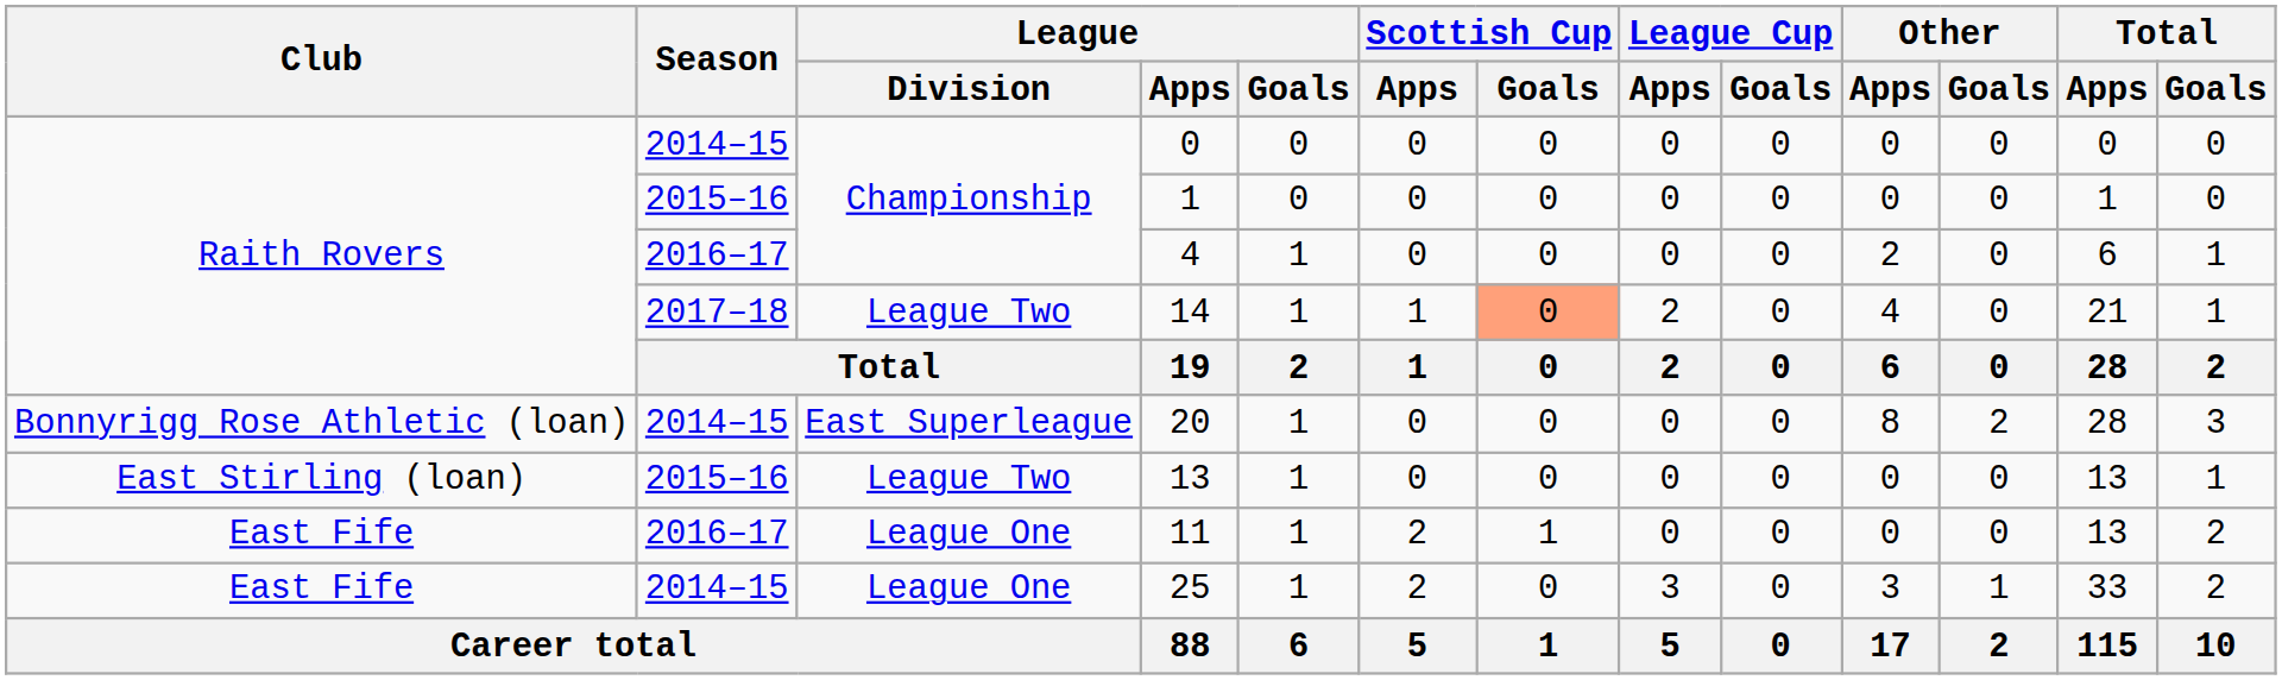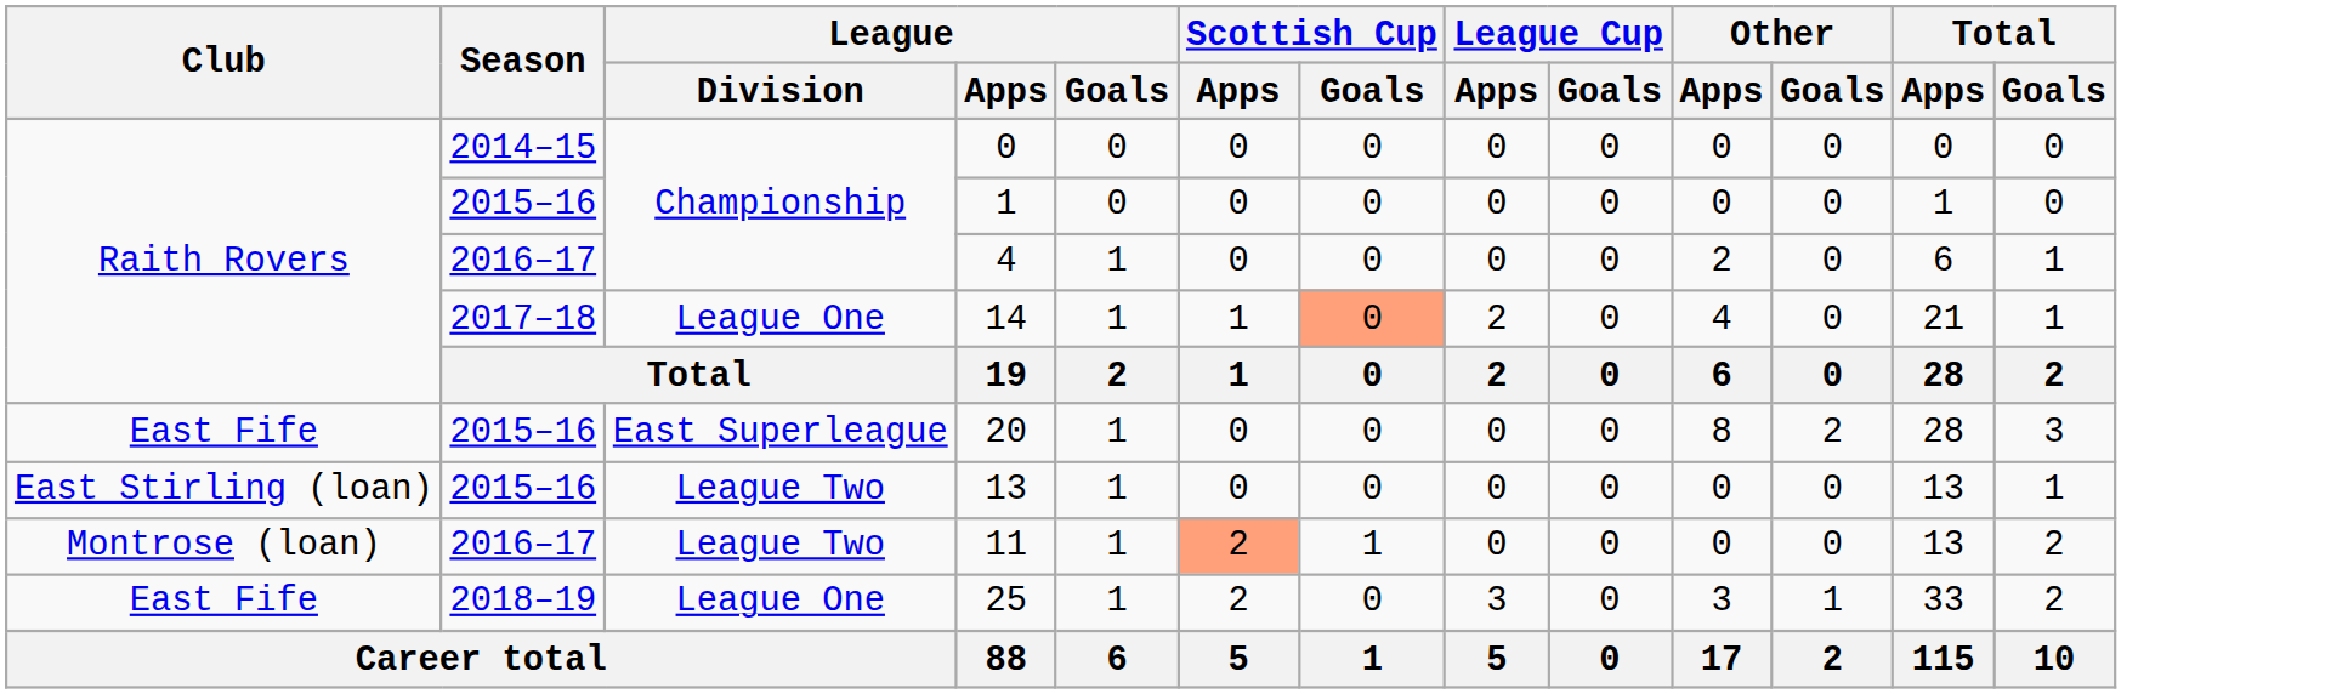 <table class="wikitable" style="text-align:center">
 <tr>
 <th rowspan="2">Club</th>
 <th rowspan="2">Season</th>
 <th colspan="3">League</th>
 <th colspan="2"><a href='#'>Scottish Cup</a></th>
 <th colspan="2"><a href='#'>League Cup</a></th>
 <th colspan="2">Other</th>
 <th colspan="2">Total</th>
 </tr>
 <tr>
 <th>Division</th>
 <th>Apps</th>
 <th>Goals</th>
 <th>Apps</th>
 <th>Goals</th>
 <th>Apps</th>
 <th>Goals</th>
 <th>Apps</th>
 <th>Goals</th>
 <th>Apps</th>
 <th>Goals</th>
 </tr>
 <tr>
 <td rowspan="5"><a href='#'>Raith Rovers</a></td>
 <td><a href='#'>2014–15</a></td>
 <td rowspan="3"><a href='#'>Championship</a></td>
 <td>0</td>
 <td>0</td>
 <td>0</td>
 <td>0</td>
 <td>0</td>
 <td>0</td>
 <td>0</td>
 <td>0</td>
 <td>0</td>
 <td>0</td>
 </tr>
 <tr>
 <td><a href='#'>2015–16</a></td>
 <td>1</td>
 <td>0</td>
 <td>0</td>
 <td>0</td>
 <td>0</td>
 <td>0</td>
 <td>0</td>
 <td>0</td>
 <td>1</td>
 <td>0</td>
 </tr>
 <tr>
 <td><a href='#'>2016–17</a></td>
 <td>4</td>
 <td>1</td>
 <td>0</td>
 <td>0</td>
 <td>0</td>
 <td>0</td>
 <td>2</td>
 <td>0</td>
 <td>6</td>
 <td>1</td>
 </tr>
 <tr>
 <td><a href='#'>2017–18</a></td>
-<td><a href='#'>League Two</a></td>
+<td><a href='#'>League One</a></td>
 <td>14</td>
 <td>1</td>
 <td>1</td>
 <td style="background: lightsalmon;">0</td>
 <td>2</td>
 <td>0</td>
 <td>4</td>
 <td>0</td>
 <td>21</td>
 <td>1</td>
 </tr>
 <tr>
 <th colspan="2">Total</th>
 <th>19</th>
 <th>2</th>
 <th>1</th>
 <th>0</th>
 <th>2</th>
 <th>0</th>
 <th>6</th>
 <th>0</th>
 <th>28</th>
 <th>2</th>
 </tr>
 <tr>
-<td><a href='#'>Bonnyrigg Rose Athletic</a> (loan)</td>
-<td><a href='#'>2014–15</a></td>
+<td><a href='#'>East Fife</a></td>
+<td><a href='#'>2015–16</a></td>
 <td><a href='#'>East Superleague</a></td>
 <td>20</td>
 <td>1</td>
 <td>0</td>
 <td>0</td>
 <td>0</td>
 <td>0</td>
 <td>8</td>
 <td>2</td>
 <td>28</td>
 <td>3</td>
 </tr>
 <tr>
 <td><a href='#'>East Stirling</a> (loan)</td>
 <td><a href='#'>2015–16</a></td>
 <td><a href='#'>League Two</a></td>
 <td>13</td>
 <td>1</td>
 <td>0</td>
 <td>0</td>
 <td>0</td>
 <td>0</td>
 <td>0</td>
 <td>0</td>
 <td>13</td>
 <td>1</td>
 </tr>
 <tr>
-<td><a href='#'>East Fife</a></td>
+<td><a href='#'>Montrose</a> (loan)</td>
 <td><a href='#'>2016–17</a></td>
-<td><a href='#'>League One</a></td>
+<td><a href='#'>League Two</a></td>
 <td>11</td>
 <td>1</td>
-<td>2</td>
+<td style="background: lightsalmon;">2</td>
 <td>1</td>
 <td>0</td>
 <td>0</td>
 <td>0</td>
 <td>0</td>
 <td>13</td>
 <td>2</td>
 </tr>
 <tr>
 <td><a href='#'>East Fife</a></td>
-<td><a href='#'>2014–15</a></td>
+<td><a href='#'>2018–19</a></td>
 <td><a href='#'>League One</a></td>
 <td>25</td>
 <td>1</td>
 <td>2</td>
 <td>0</td>
 <td>3</td>
 <td>0</td>
 <td>3</td>
 <td>1</td>
 <td>33</td>
 <td>2</td>
 </tr>
 <tr>
 <th colspan="3">Career total</th>
 <th>88</th>
 <th>6</th>
 <th>5</th>
 <th>1</th>
 <th>5</th>
 <th>0</th>
 <th>17</th>
 <th>2</th>
 <th>115</th>
 <th>10</th>
 </tr>
 </table>
